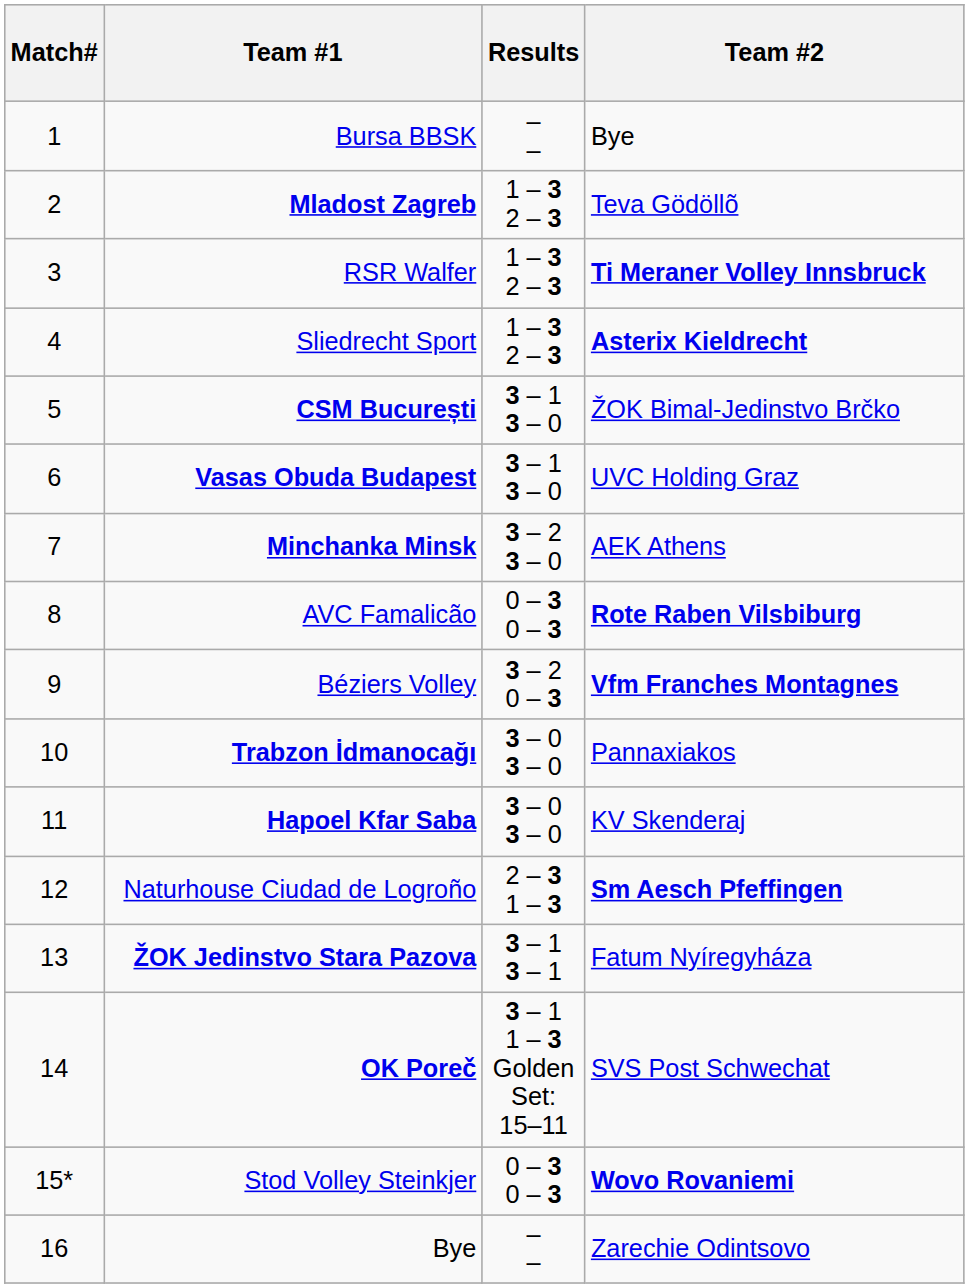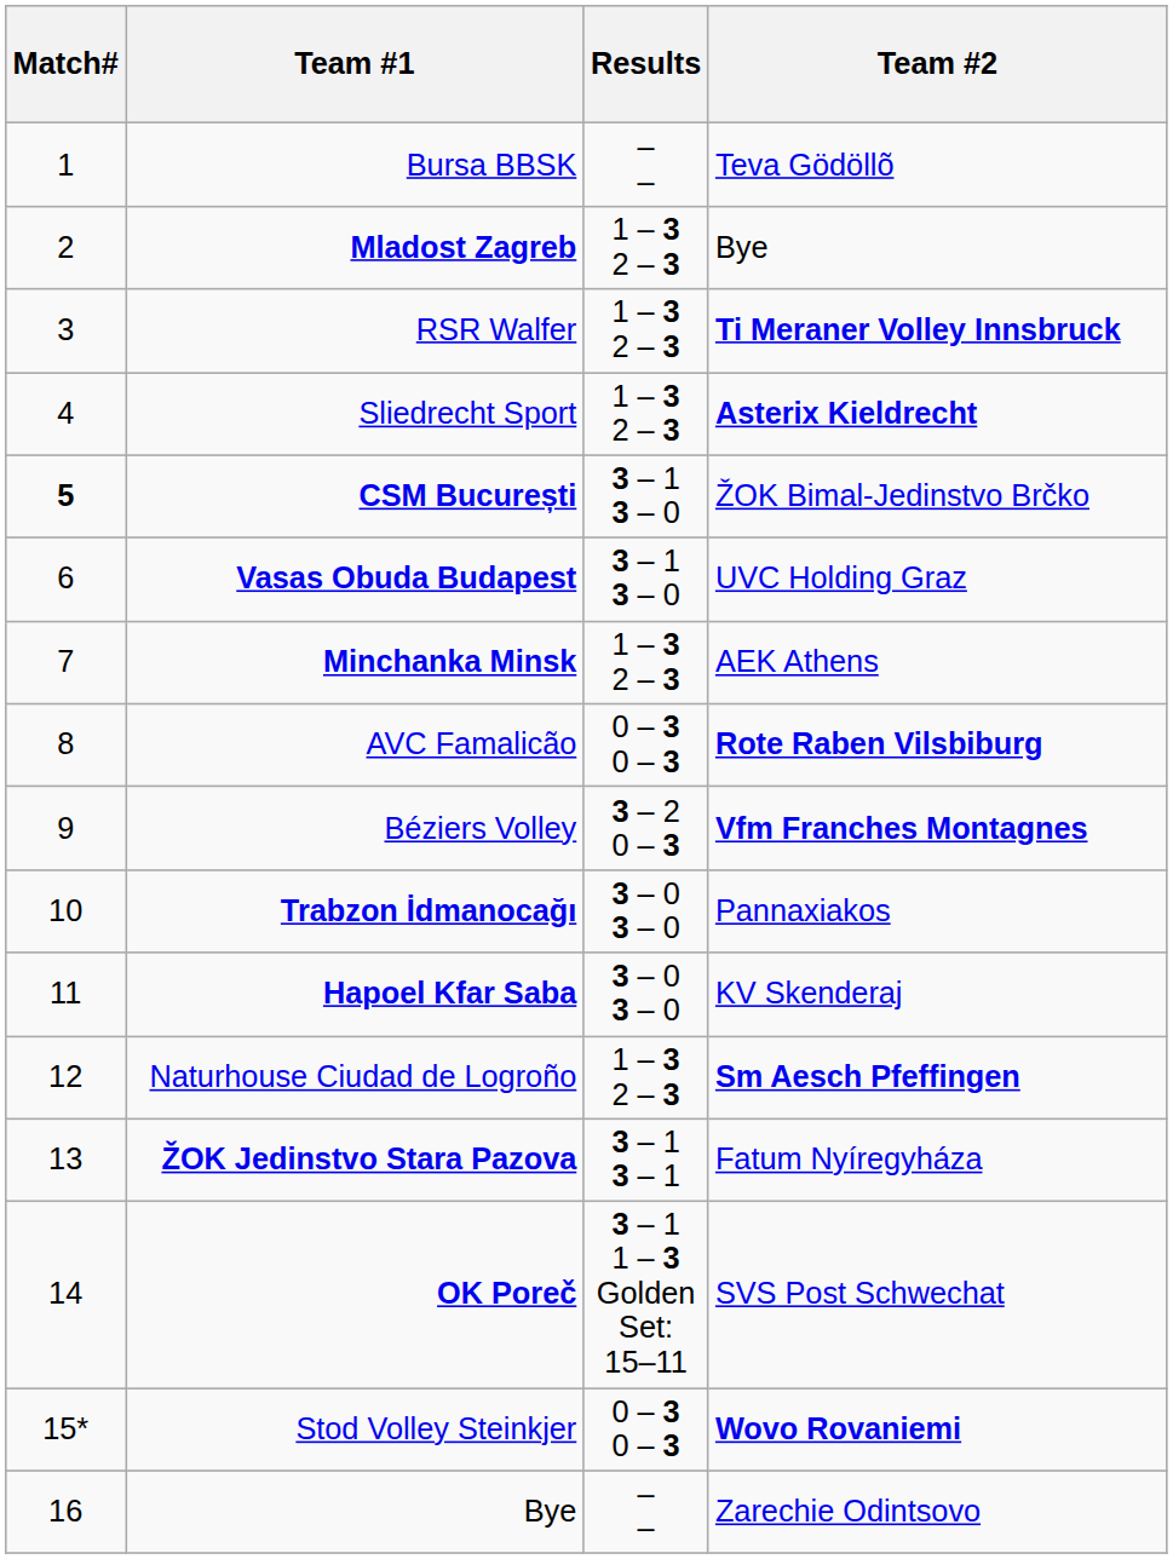 <table class="wikitable" style="border-collapse: collapse;">
 <tr>
 <th>Match#</th>
 <th align="right" width="240">Team #1</th>
 <th>  Results  </th>
 <th align="left" width="240">Team #2</th>
 </tr>
 <tr>
 <td align="center">1</td>
 <td align="right"><a href='#'>Bursa BBSK</a> </td>
 <td align="center">– <br> –</td>
-<td> Bye</td>
+<td> <a href='#'>Teva Gödöllõ</a></td>
 </tr>
 <tr>
 <td align="center">2</td>
 <td align="right"><strong><a href='#'>Mladost Zagreb</a> </strong></td>
 <td align="center">1 – <strong>3</strong> <br> 2 – <strong>3</strong></td>
-<td> <a href='#'>Teva Gödöllõ</a></td>
+<td> Bye</td>
 </tr>
 <tr>
 <td align="center">3</td>
 <td align="right"><a href='#'>RSR Walfer</a> </td>
 <td align="center">1 – <strong>3</strong> <br> 2 – <strong>3</strong></td>
 <td><strong> <a href='#'>Ti Meraner Volley Innsbruck</a></strong></td>
 </tr>
 <tr>
 <td align="center">4</td>
 <td align="right"><a href='#'>Sliedrecht Sport</a> </td>
 <td align="center">1 – <strong>3</strong> <br> 2 – <strong>3</strong></td>
 <td><strong> <a href='#'>Asterix Kieldrecht</a></strong></td>
 </tr>
 <tr>
-<td align="center">5</td>
+<td align="center"><strong>5</strong></td>
 <td align="right"><strong><a href='#'>CSM București</a>  </strong></td>
 <td align="center"><strong>3</strong> – 1 <br> <strong>3</strong> – 0</td>
 <td> <a href='#'>ŽOK Bimal-Jedinstvo Brčko</a></td>
 </tr>
 <tr>
 <td align="center">6</td>
 <td align="right"><strong><a href='#'>Vasas Obuda Budapest</a> </strong></td>
 <td align="center"><strong>3</strong> – 1 <br> <strong>3</strong> – 0</td>
 <td> <a href='#'>UVC Holding Graz</a></td>
 </tr>
 <tr>
 <td align="center">7</td>
 <td align="right"><strong><a href='#'>Minchanka Minsk</a> </strong></td>
-<td align="center"><strong>3</strong> – 2 <br> <strong>3</strong> – 0</td>
+<td align="center">1 – <strong>3</strong> <br> 2 – <strong>3</strong></td>
 <td> <a href='#'>AEK Athens</a></td>
 </tr>
 <tr>
 <td align="center">8</td>
 <td align="right"><a href='#'>AVC Famalicão</a> </td>
 <td align="center">0 – <strong>3</strong> <br> 0 – <strong>3</strong></td>
 <td><strong> <a href='#'>Rote Raben Vilsbiburg</a></strong></td>
 </tr>
 <tr>
 <td align="center">9</td>
 <td align="right"><a href='#'>Béziers Volley</a> </td>
 <td align="center"><strong>3</strong> – 2 <br> 0 – <strong>3</strong></td>
 <td><strong> <a href='#'>Vfm Franches Montagnes</a></strong></td>
 </tr>
 <tr>
 <td align="center">10</td>
 <td align="right"><strong><a href='#'>Trabzon İdmanocağı</a> </strong></td>
 <td align="center"><strong>3</strong> – 0 <br> <strong>3</strong> – 0</td>
 <td> <a href='#'>Pannaxiakos</a></td>
 </tr>
 <tr>
 <td align="center">11</td>
 <td align="right"><strong><a href='#'>Hapoel Kfar Saba</a> </strong></td>
 <td align="center"><strong>3</strong> – 0 <br> <strong>3</strong> – 0</td>
 <td> <a href='#'>KV Skenderaj</a></td>
 </tr>
 <tr>
 <td align="center">12</td>
 <td align="right"><a href='#'>Naturhouse Ciudad de Logroño</a> </td>
-<td align="center">2 – <strong>3</strong> <br> 1 – <strong>3</strong></td>
+<td align="center">1 – <strong>3</strong> <br> 2 – <strong>3</strong></td>
 <td><strong> <a href='#'>Sm Aesch Pfeffingen</a></strong></td>
 </tr>
 <tr>
 <td align="center">13</td>
 <td align="right"><strong><a href='#'>ŽOK Jedinstvo Stara Pazova</a> </strong></td>
 <td align="center"><strong>3</strong> – 1 <br> <strong>3</strong> – 1</td>
 <td> <a href='#'>Fatum Nyíregyháza</a></td>
 </tr>
 <tr>
 <td align="center">14</td>
 <td align="right"><strong><a href='#'>OK Poreč</a> </strong></td>
 <td align="center"><strong>3</strong> – 1 <br> 1 – <strong>3</strong> <br> Golden Set: 15–11</td>
 <td> <a href='#'>SVS Post Schwechat</a></td>
 </tr>
 <tr>
 <td align="center">15*</td>
 <td align="right"><a href='#'>Stod Volley Steinkjer</a> </td>
 <td align="center">0 – <strong>3</strong> <br> 0 – <strong>3</strong></td>
 <td><strong> <a href='#'>Wovo Rovaniemi</a></strong></td>
 </tr>
 <tr>
 <td align="center">16</td>
 <td align="right">Bye </td>
 <td align="center">– <br> –</td>
 <td> <a href='#'>Zarechie Odintsovo</a></td>
 </tr>
 </table>
